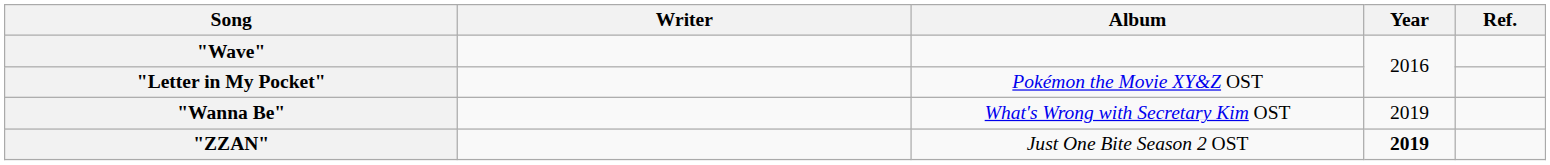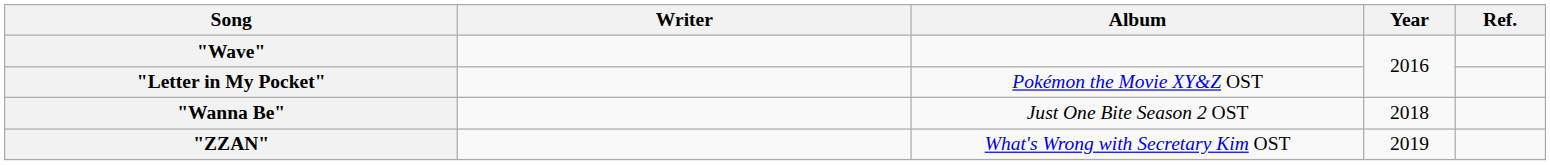 <table class="wikitable plainrowheaders" style="text-align:center; width:100%">
 <tr>
 <th style="width:25%">Song</th>
 <th style="width:25%">Writer</th>
 <th style="width:25%">Album</th>
 <th style="width:5%">Year</th>
 <th style="width:5%">Ref.</th>
 </tr>
 <tr>
 <th scope="row">"Wave" </th>
 <td></td>
 <td></td>
 <td rowspan="2">2016</td>
 <td></td>
 </tr>
 <tr>
 <th scope="row">"Letter in My Pocket" </th>
 <td></td>
 <td><em><a href='#'>Pokémon the Movie XY&Z</a></em> OST</td>
 <td></td>
 </tr>
 <tr>
 <th scope="row">"Wanna Be"</th>
 <td></td>
-<td><em><a href='#'>What's Wrong with Secretary Kim</a></em> OST</td>
-<td>2019</td>
+<td><em>Just One Bite Season 2</em> OST</td>
+<td>2018</td>
 <td></td>
 </tr>
 <tr>
 <th scope="row">"ZZAN" </th>
 <td></td>
-<td><em>Just One Bite Season 2</em> OST</td>
-<td><strong>2019</strong></td>
+<td><em><a href='#'>What's Wrong with Secretary Kim</a></em> OST</td>
+<td>2019</td>
 <td></td>
 </tr>
 </table>
